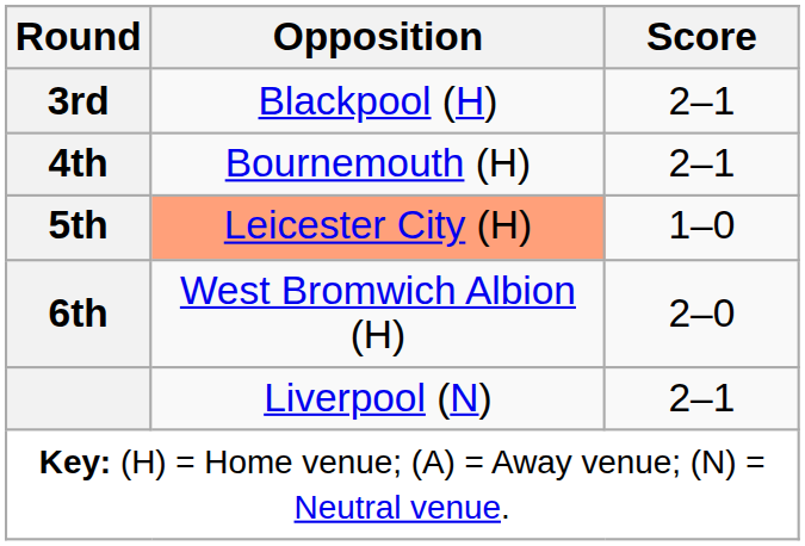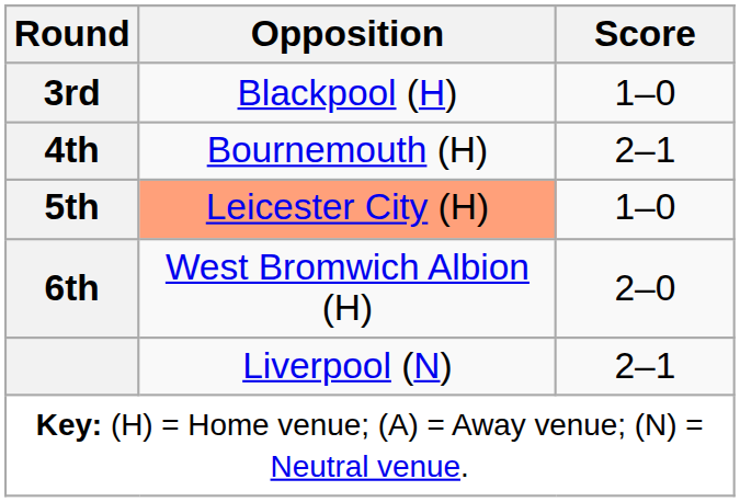 <table class="wikitable plainrowheaders" style="text-align:center;margin:0">
 <tr>
 </tr>
 <tr>
 <th scope="col" style="width:25px">Round</th>
 <th scope="col" style="width:175px">Opposition</th>
 <th scope="col" style="width:70px">Score</th>
 </tr>
 <tr>
 <th scope=row style="text-align:center">3rd</th>
 <td><a href='#'>Blackpool</a> (<a href='#'>H</a>)</td>
-<td>2–1</td>
+<td>1–0</td>
 </tr>
 <tr>
 <th scope=row style="text-align:center">4th</th>
 <td><a href='#'>Bournemouth</a> (H)</td>
 <td>2–1</td>
 </tr>
 <tr>
 <th scope=row style="text-align:center">5th</th>
 <td style="background: lightsalmon;"><a href='#'>Leicester City</a> (H)</td>
 <td>1–0</td>
 </tr>
 <tr>
 <th scope=row style="text-align:center">6th</th>
 <td><a href='#'>West Bromwich Albion</a> (H)</td>
 <td>2–0</td>
 </tr>
 <tr>
 <th scope=row style="text-align:center"></th>
 <td><a href='#'>Liverpool</a> (<a href='#'>N</a>)</td>
 <td>2–1</td>
 </tr>
 <tr>
 <td colspan="3" style="background-color:white"><small><strong>Key:</strong> (H) = Home venue; (A) = Away venue; (N) = <a href='#'>Neutral venue</a>.</small></td>
 </tr>
 </table>
